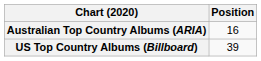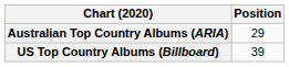 <table class="wikitable plainrowheaders" style="text-align:center">
 <tr>
 <th scope="col">Chart (2020)</th>
 <th scope="col">Position</th>
 </tr>
 <tr>
 <th scope="row">Australian Top Country Albums (<em>ARIA</em>)</th>
-<td>16</td>
+<td>29</td>
 </tr>
 <tr>
 <th scope="row">US Top Country Albums (<em>Billboard</em>)</th>
 <td>39</td>
 </tr>
 </table>
